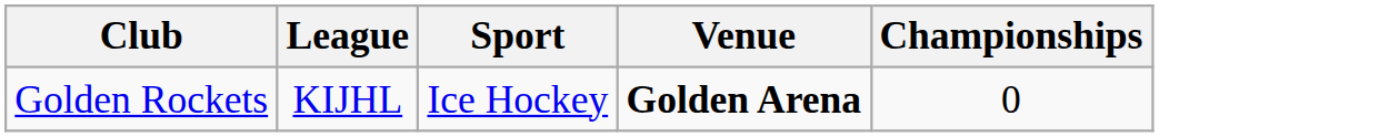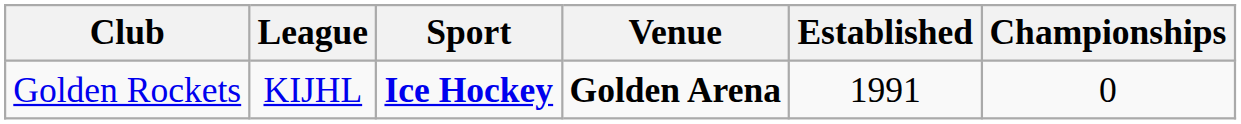 <table class="wikitable sortable" style="text-align:center">
 <tr>
 <th scope="col">Club</th>
 <th scope="col">League</th>
 <th scope="col">Sport</th>
 <th scope="col">Venue</th>
+<th scope="col">Established</th>
 <th scope="col">Championships</th>
 </tr>
 <tr>
 <td><a href='#'>Golden Rockets</a></td>
 <td><a href='#'>KIJHL</a></td>
-<td><a href='#'>Ice Hockey</a></td>
+<td><strong><a href='#'>Ice Hockey</a></strong></td>
 <td><strong>Golden Arena</strong></td>
+<td>1991</td>
 <td>0</td>
 </tr>
 </table>
